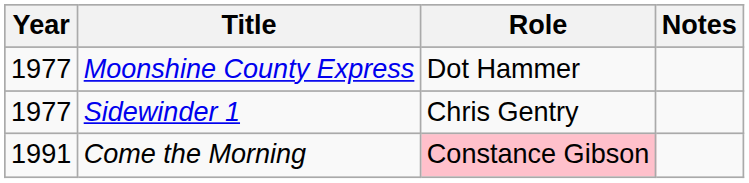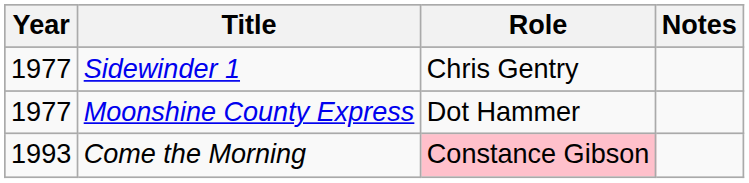 <table class="wikitable sortable">
 <tr>
 <th>Year</th>
 <th>Title</th>
 <th>Role</th>
 <th class="unsortable">Notes</th>
 </tr>
 <tr>
 <td>1977</td>
+<td><em><a href='#'>Sidewinder 1</a></em></td>
+<td>Chris Gentry</td>
+<td></td>
+</tr>
+<tr>
+<td>1977</td>
 <td><em><a href='#'>Moonshine County Express</a></em></td>
 <td>Dot Hammer</td>
 <td></td>
 </tr>
 <tr>
-<td>1977</td>
-<td><em><a href='#'>Sidewinder 1</a></em></td>
-<td>Chris Gentry</td>
-<td></td>
-</tr>
-<tr>
-<td>1991</td>
+<td>1993</td>
 <td><em>Come the Morning</em></td>
 <td style="background: pink;">Constance Gibson</td>
 <td></td>
 </tr>
 </table>
